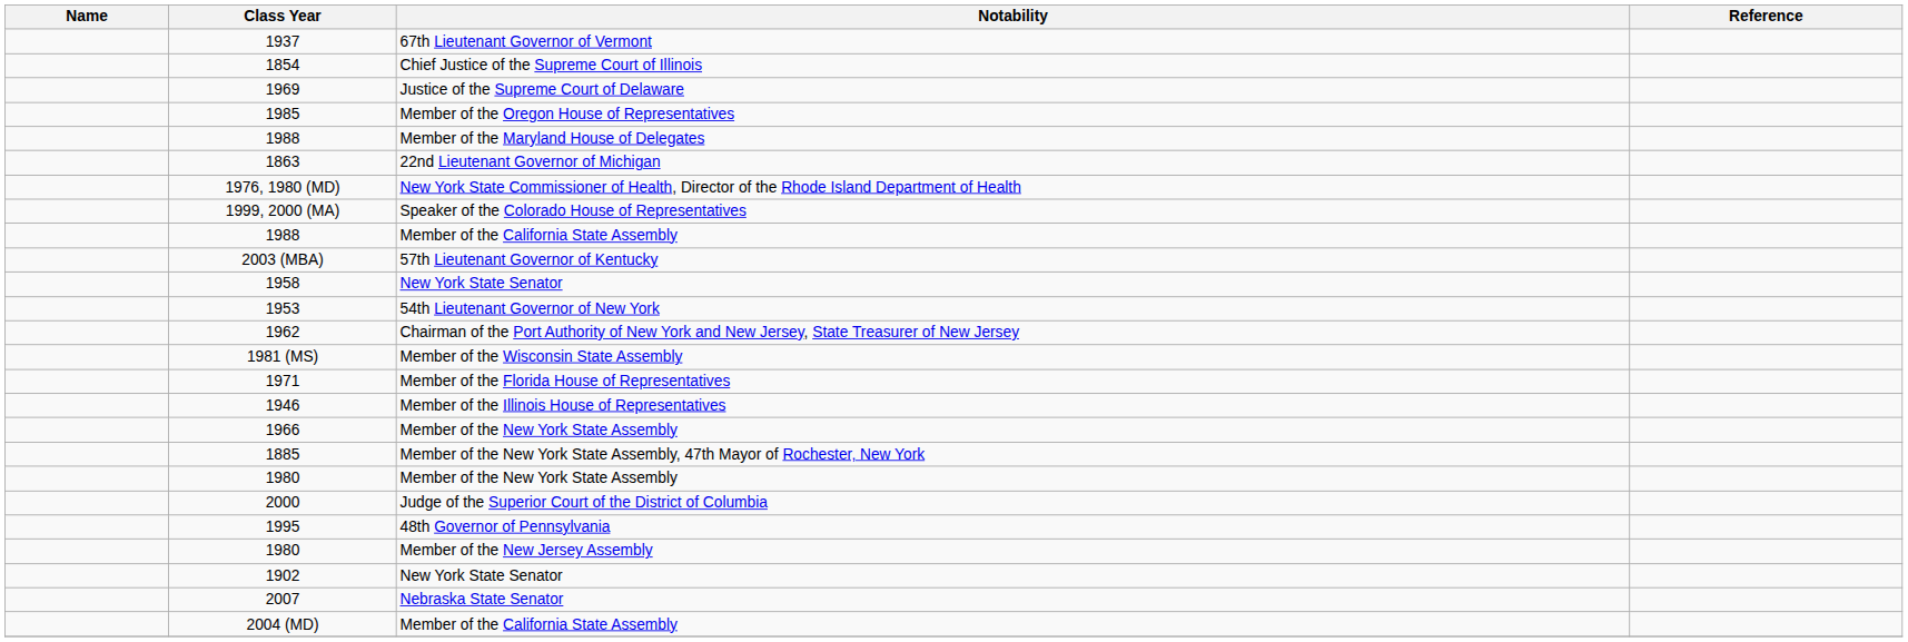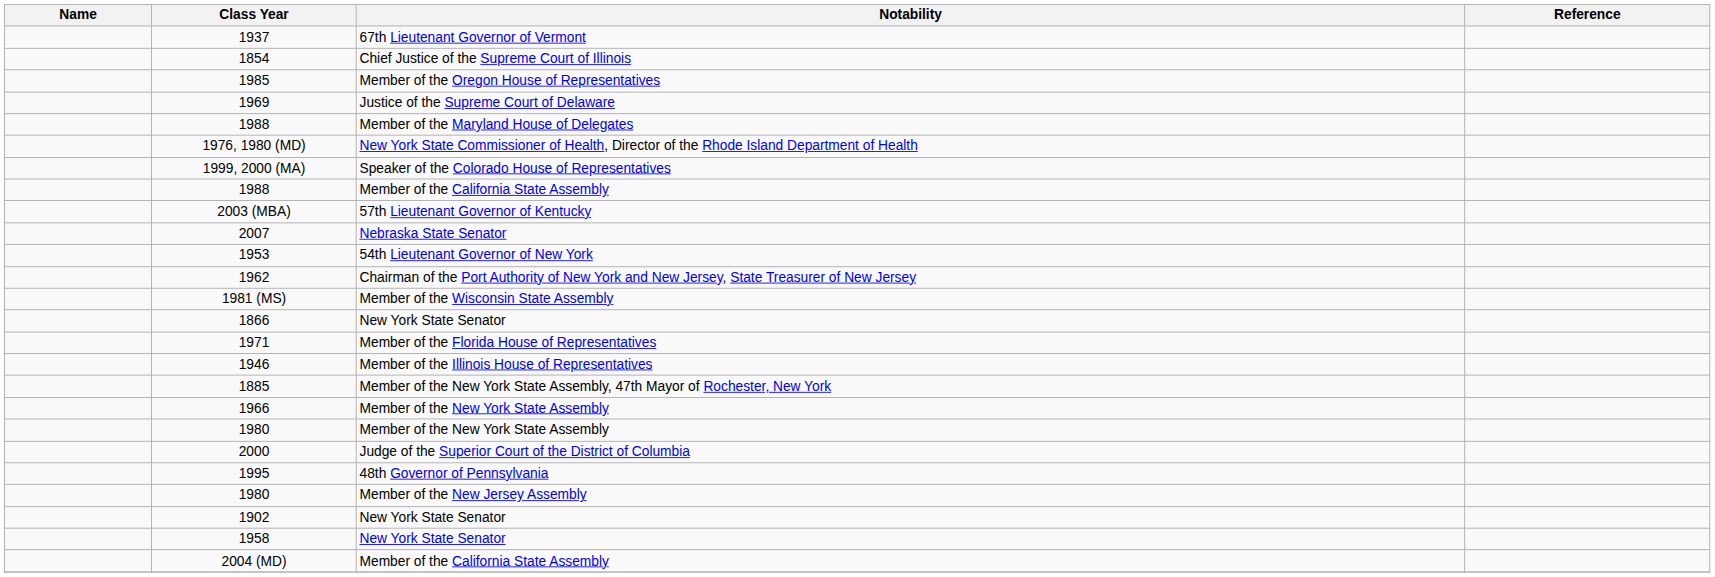 <table class="wikitable sortable" style="width:100%">
 <tr>
 <th style="width:*;">Name</th>
 <th style="width:12%;">Class Year</th>
 <th style="width:65%;" class="unsortable">Notability</th>
 <th style="width:*;" class="unsortable">Reference</th>
 </tr>
 <tr>
 <td></td>
 <td style="text-align:center;">1937</td>
 <td>67th <a href='#'>Lieutenant Governor of Vermont</a></td>
 <td style="text-align:center;"></td>
 </tr>
 <tr>
 <td></td>
 <td style="text-align:center;">1854</td>
 <td>Chief Justice of the <a href='#'>Supreme Court of Illinois</a></td>
 <td style="text-align:center;"></td>
 </tr>
 <tr>
 <td></td>
+<td style="text-align:center;">1985</td>
+<td>Member of the <a href='#'>Oregon House of Representatives</a></td>
+<td style="text-align:center;"></td>
+</tr>
+<tr>
+<td></td>
 <td style="text-align:center;">1969</td>
 <td>Justice of the <a href='#'>Supreme Court of Delaware</a></td>
 <td style="text-align:center;"></td>
 </tr>
 <tr>
 <td></td>
-<td style="text-align:center;">1985</td>
-<td>Member of the <a href='#'>Oregon House of Representatives</a></td>
-<td style="text-align:center;"></td>
-</tr>
-<tr>
-<td></td>
 <td style="text-align:center;">1988</td>
 <td>Member of the <a href='#'>Maryland House of Delegates</a></td>
-<td style="text-align:center;"></td>
-</tr>
-<tr>
-<td></td>
-<td style="text-align:center;">1863</td>
-<td>22nd <a href='#'>Lieutenant Governor of Michigan</a></td>
 <td style="text-align:center;"></td>
 </tr>
 <tr>
 <td></td>
 <td style="text-align:center;">1976, 1980 (MD)</td>
 <td><a href='#'>New York State Commissioner of Health</a>, Director of the <a href='#'>Rhode Island Department of Health</a></td>
 <td style="text-align:center;"></td>
 </tr>
 <tr>
 <td></td>
 <td style="text-align:center;">1999, 2000 (MA)</td>
 <td>Speaker of the <a href='#'>Colorado House of Representatives</a></td>
 <td style="text-align:center;"></td>
 </tr>
 <tr>
 <td></td>
 <td style="text-align:center;">1988</td>
 <td>Member of the <a href='#'>California State Assembly</a></td>
 <td style="text-align:center;"></td>
 </tr>
 <tr>
 <td></td>
 <td style="text-align:center;">2003 (MBA)</td>
 <td>57th <a href='#'>Lieutenant Governor of Kentucky</a></td>
 <td style="text-align:center;"></td>
 </tr>
 <tr>
 <td></td>
-<td style="text-align:center;">1958</td>
-<td><a href='#'>New York State Senator</a></td>
+<td style="text-align:center;">2007</td>
+<td><a href='#'>Nebraska State Senator</a></td>
 <td style="text-align:center;"></td>
 </tr>
 <tr>
 <td></td>
 <td style="text-align:center;">1953</td>
 <td>54th <a href='#'>Lieutenant Governor of New York</a></td>
 <td style="text-align:center;"></td>
 </tr>
 <tr>
 <td></td>
 <td style="text-align:center;">1962</td>
 <td>Chairman of the <a href='#'>Port Authority of New York and New Jersey</a>, <a href='#'>State Treasurer of New Jersey</a></td>
 <td style="text-align:center;"></td>
 </tr>
 <tr>
 <td></td>
 <td style="text-align:center;">1981 (MS)</td>
 <td>Member of the <a href='#'>Wisconsin State Assembly</a></td>
 <td style="text-align:center;"></td>
 </tr>
 <tr>
 <td></td>
+<td style="text-align:center;">1866</td>
+<td>New York State Senator</td>
+<td style="text-align:center;"></td>
+</tr>
+<tr>
+<td></td>
 <td style="text-align:center;">1971</td>
 <td>Member of the <a href='#'>Florida House of Representatives</a></td>
 <td style="text-align:center;"></td>
 </tr>
 <tr>
 <td></td>
 <td style="text-align:center;">1946</td>
 <td>Member of the <a href='#'>Illinois House of Representatives</a></td>
 <td style="text-align:center;"></td>
 </tr>
 <tr>
 <td></td>
-<td style="text-align:center;">1966</td>
-<td>Member of the <a href='#'>New York State Assembly</a></td>
+<td style="text-align:center;">1885</td>
+<td>Member of the New York State Assembly, 47th Mayor of <a href='#'>Rochester, New York</a></td>
 <td style="text-align:center;"></td>
 </tr>
 <tr>
 <td></td>
-<td style="text-align:center;">1885</td>
-<td>Member of the New York State Assembly, 47th Mayor of <a href='#'>Rochester, New York</a></td>
+<td style="text-align:center;">1966</td>
+<td>Member of the <a href='#'>New York State Assembly</a></td>
 <td style="text-align:center;"></td>
 </tr>
 <tr>
 <td></td>
 <td style="text-align:center;">1980</td>
 <td>Member of the New York State Assembly</td>
 <td style="text-align:center;"></td>
 </tr>
 <tr>
 <td></td>
 <td style="text-align:center;">2000</td>
 <td>Judge of the <a href='#'>Superior Court of the District of Columbia</a></td>
 <td style="text-align:center;"></td>
 </tr>
 <tr>
 <td></td>
 <td style="text-align:center;">1995</td>
 <td>48th <a href='#'>Governor of Pennsylvania</a></td>
 <td style="text-align:center;"></td>
 </tr>
 <tr>
 <td></td>
 <td style="text-align:center;">1980</td>
 <td>Member of the <a href='#'>New Jersey Assembly</a></td>
 <td style="text-align:center;"></td>
 </tr>
 <tr>
 <td></td>
 <td style="text-align:center;">1902</td>
 <td>New York State Senator</td>
 <td style="text-align:center;"></td>
 </tr>
 <tr>
 <td></td>
-<td style="text-align:center;">2007</td>
-<td><a href='#'>Nebraska State Senator</a></td>
+<td style="text-align:center;">1958</td>
+<td><a href='#'>New York State Senator</a></td>
 <td style="text-align:center;"></td>
 </tr>
 <tr>
 <td></td>
 <td style="text-align:center;">2004 (MD)</td>
 <td>Member of the <a href='#'>California State Assembly</a></td>
 <td style="text-align:center;"></td>
 </tr>
 <tr>
 </tr>
 </table>
